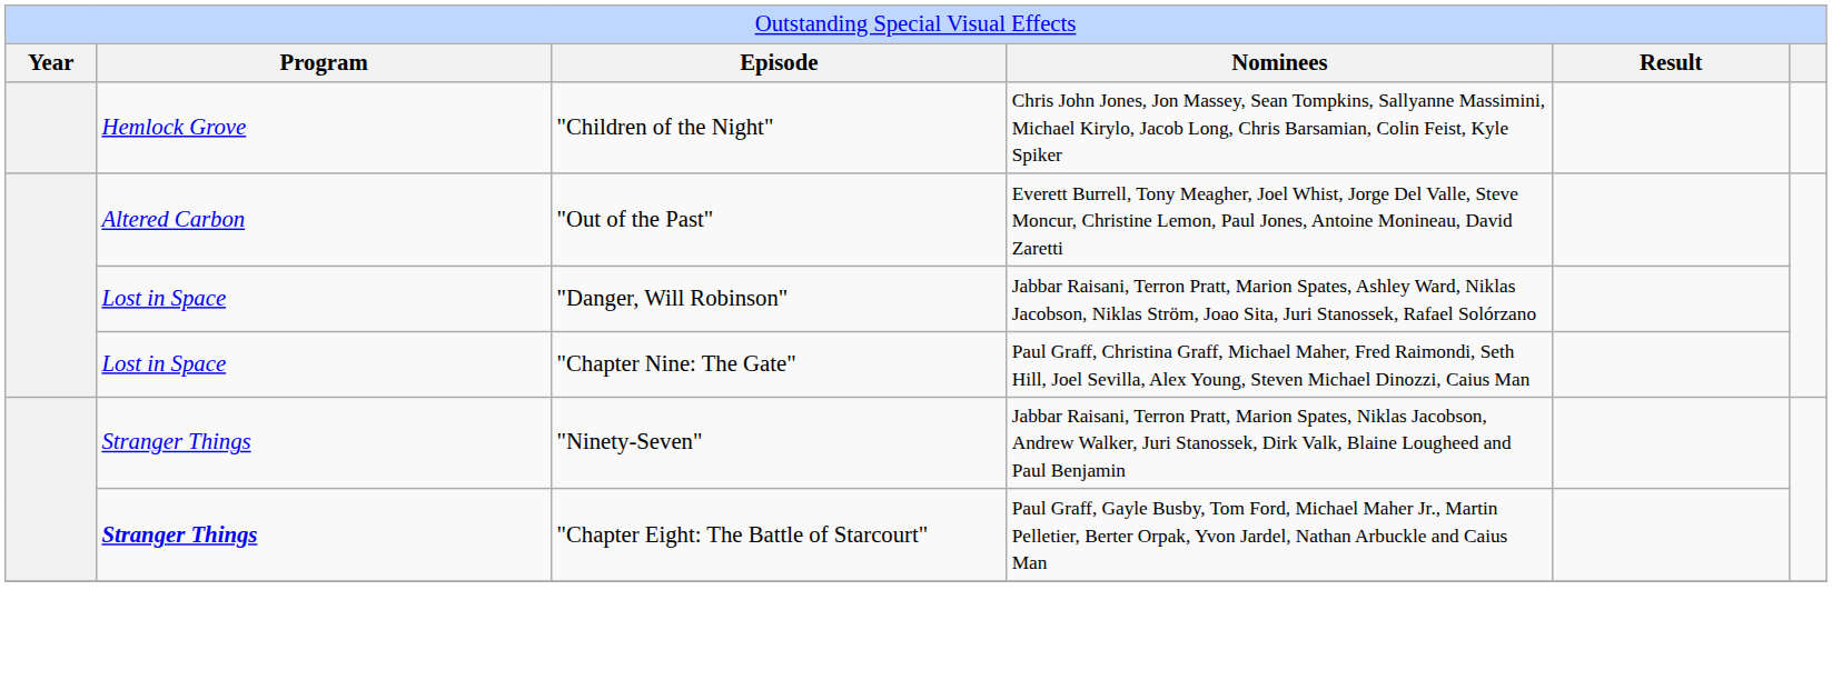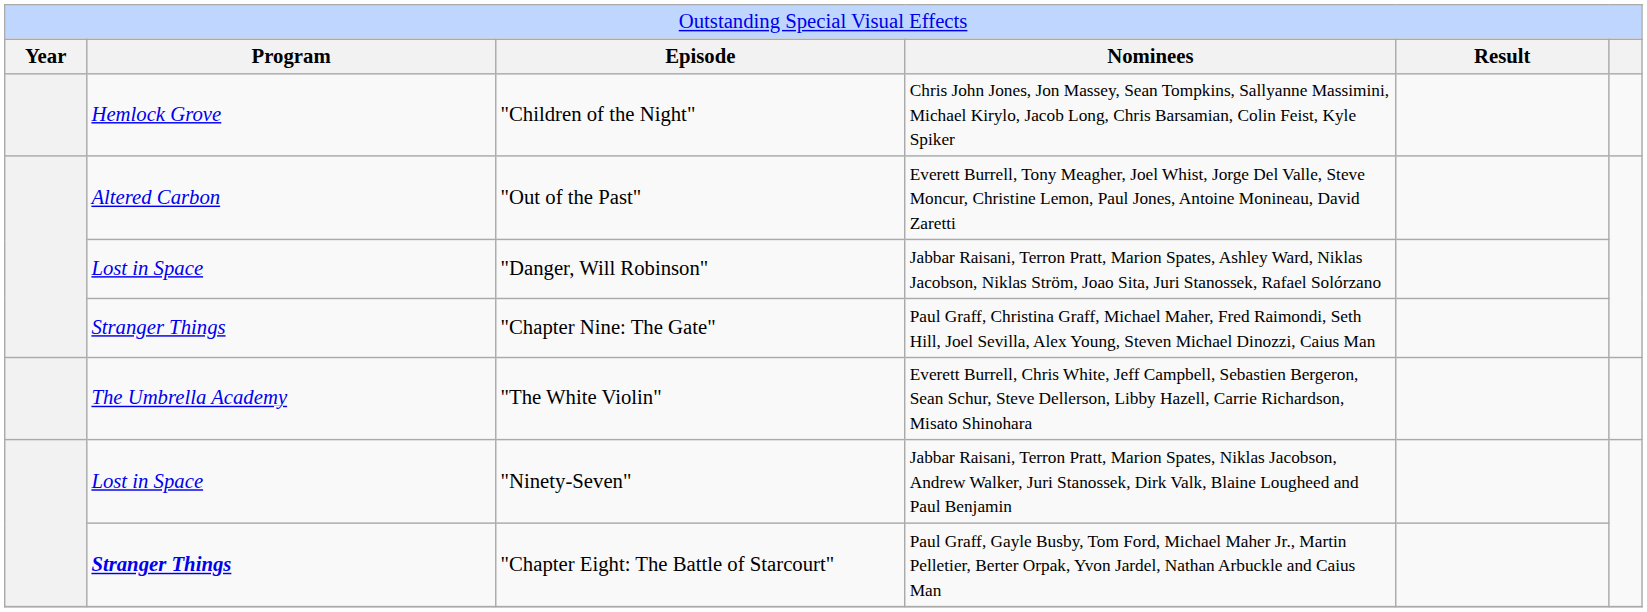 <table class="wikitable plainrowheaders" style="font-size: 90%" width=90%>
 <tr ---- bgcolor="#bfd7ff">
 <td colspan=6 align=center><a href='#'>Outstanding Special Visual Effects</a></td>
 </tr>
 <tr ---- bgcolor="#ebf5ff">
 <th width="5%">Year</th>
 <th width="25%">Program</th>
 <th width="25%">Episode</th>
 <th width="30%">Nominees</th>
 <th width="13%">Result</th>
 <th width="5%"></th>
 </tr>
 <tr>
 <th scope=row></th>
 <td><em><a href='#'>Hemlock Grove</a></em></td>
 <td>"Children of the Night"</td>
 <td><small>Chris John Jones, Jon Massey, Sean Tompkins, Sallyanne Massimini, Michael Kirylo, Jacob Long, Chris Barsamian, Colin Feist, Kyle Spiker</small></td>
 <td></td>
 <td></td>
 </tr>
 <tr>
 <th scope=row rowspan="3"></th>
 <td><em><a href='#'>Altered Carbon</a></em></td>
 <td>"Out of the Past"</td>
 <td><small>Everett Burrell, Tony Meagher, Joel Whist, Jorge Del Valle, Steve Moncur, Christine Lemon, Paul Jones, Antoine Monineau, David Zaretti</small></td>
 <td></td>
 <td rowspan="3"></td>
 </tr>
 <tr>
 <td><em><a href='#'>Lost in Space</a></em></td>
 <td>"Danger, Will Robinson"</td>
 <td><small>Jabbar Raisani, Terron Pratt, Marion Spates, Ashley Ward, Niklas Jacobson, Niklas Ström, Joao Sita, Juri Stanossek, Rafael Solórzano</small></td>
 <td></td>
 </tr>
 <tr>
-<td><em><a href='#'>Lost in Space</a></em></td>
+<td><em><a href='#'>Stranger Things</a></em></td>
 <td>"Chapter Nine: The Gate"</td>
 <td><small>Paul Graff, Christina Graff, Michael Maher, Fred Raimondi, Seth Hill, Joel Sevilla, Alex Young, Steven Michael Dinozzi, Caius Man</small></td>
 <td></td>
 </tr>
 <tr>
+<th scope=row></th>
+<td><em><a href='#'>The Umbrella Academy</a></em></td>
+<td>"The White Violin"</td>
+<td><small>Everett Burrell, Chris White, Jeff Campbell, Sebastien Bergeron, Sean Schur, Steve Dellerson, Libby Hazell, Carrie Richardson, Misato Shinohara</small></td>
+<td></td>
+<td></td>
+</tr>
+<tr>
 <th scope=row rowspan="2"></th>
-<td><em><a href='#'>Stranger Things</a></em></td>
+<td><em><a href='#'>Lost in Space</a></em></td>
 <td>"Ninety-Seven"</td>
 <td><small>Jabbar Raisani, Terron Pratt, Marion Spates, Niklas Jacobson, Andrew Walker, Juri Stanossek, Dirk Valk, Blaine Lougheed and Paul Benjamin</small></td>
 <td></td>
 <td rowspan="2"></td>
 </tr>
 <tr>
 <td><strong><em><a href='#'>Stranger Things</a></em></strong></td>
 <td>"Chapter Eight: The Battle of Starcourt"</td>
 <td><small>Paul Graff, Gayle Busby, Tom Ford, Michael Maher Jr., Martin Pelletier, Berter Orpak, Yvon Jardel, Nathan Arbuckle and Caius Man</small></td>
 <td></td>
 </tr>
 <tr>
 </tr>
 </table>
